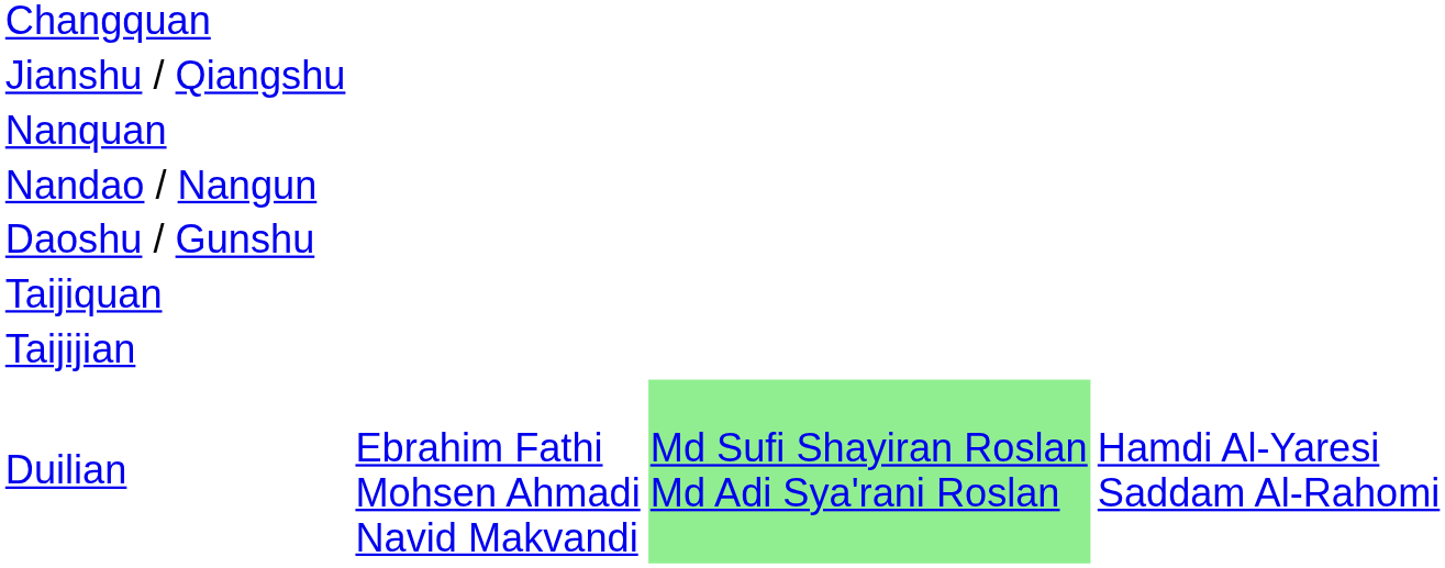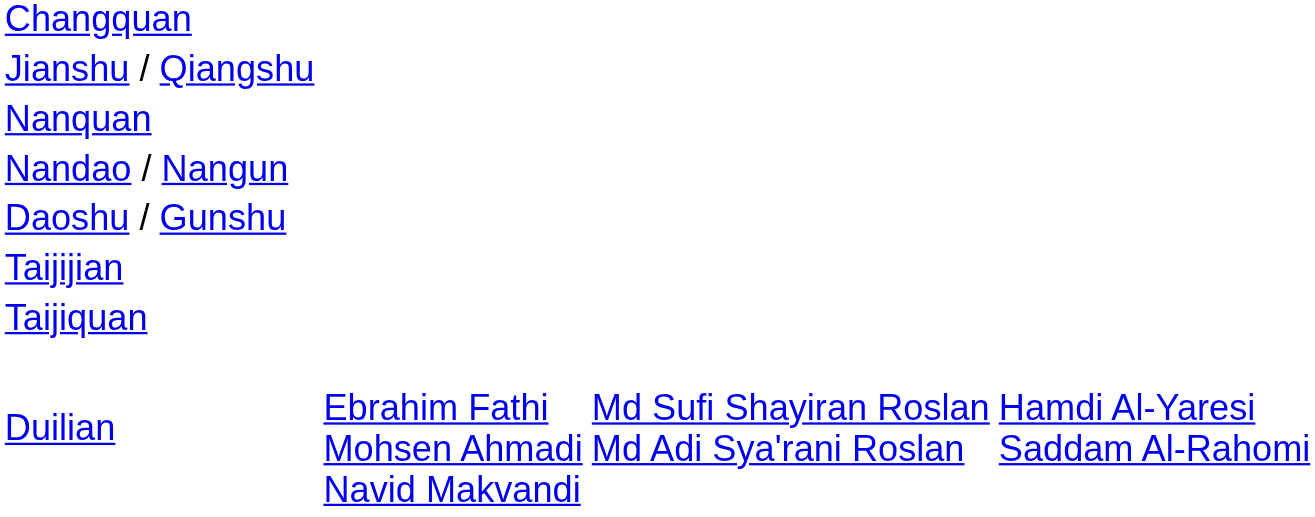 <table>
 <tr>
 <td><a href='#'>Changquan</a></td>
 <td></td>
 <td></td>
 <td></td>
 </tr>
 <tr>
 <td><a href='#'>Jianshu</a> / <a href='#'>Qiangshu</a></td>
 <td></td>
 <td></td>
 <td></td>
 </tr>
 <tr>
 <td><a href='#'>Nanquan</a></td>
 <td></td>
 <td></td>
 <td></td>
 </tr>
 <tr>
 <td><a href='#'>Nandao</a> / <a href='#'>Nangun</a></td>
 <td></td>
 <td></td>
 <td></td>
 </tr>
 <tr>
 <td><a href='#'>Daoshu</a> / <a href='#'>Gunshu</a></td>
 <td></td>
 <td></td>
 <td></td>
 </tr>
 <tr>
-<td><a href='#'>Taijiquan</a></td>
+<td><a href='#'>Taijijian</a></td>
 <td></td>
 <td></td>
 <td></td>
 </tr>
 <tr>
-<td><a href='#'>Taijijian</a></td>
+<td><a href='#'>Taijiquan</a></td>
 <td></td>
 <td></td>
 <td></td>
 </tr>
 <tr>
 <td><a href='#'>Duilian</a></td>
 <td valign=top><br><a href='#'>Ebrahim Fathi</a><br><a href='#'>Mohsen Ahmadi</a><br><a href='#'>Navid Makvandi</a></td>
-<td valign=top style="background: lightgreen;"><br><a href='#'>Md Sufi Shayiran Roslan</a><br><a href='#'>Md Adi Sya'rani Roslan</a></td>
+<td valign=top><br><a href='#'>Md Sufi Shayiran Roslan</a><br><a href='#'>Md Adi Sya'rani Roslan</a></td>
 <td valign=top><br><a href='#'>Hamdi Al-Yaresi</a><br><a href='#'>Saddam Al-Rahomi</a></td>
 </tr>
 </table>
